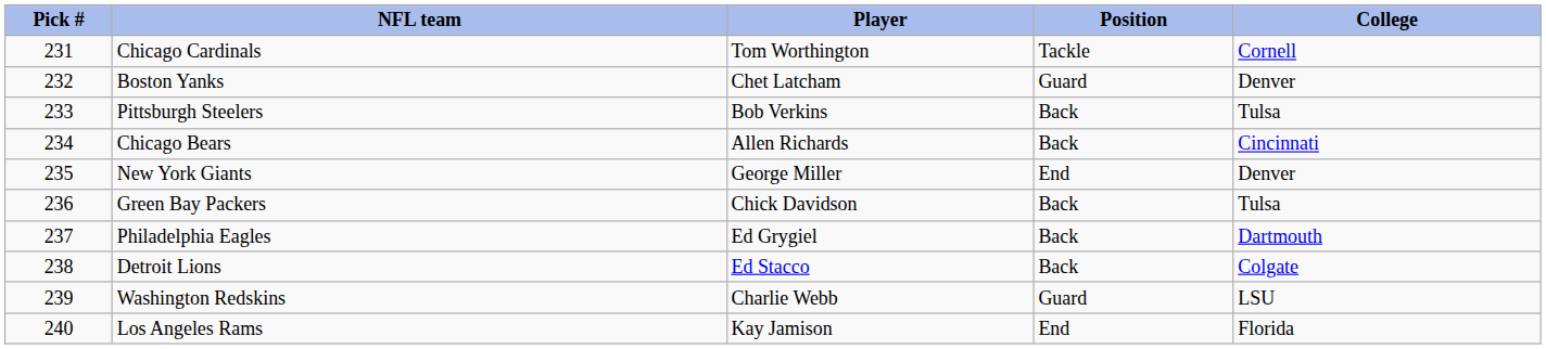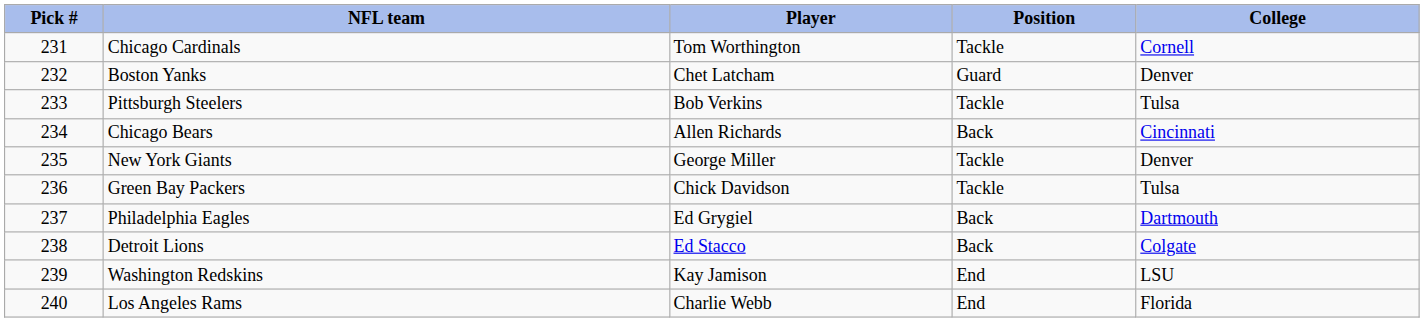 <table class="wikitable sortable sortable" style="width: 100%">
 <tr>
 <th style="background:#A8BDEC;" width=7%>Pick #</th>
 <th width=40% style="background:#A8BDEC;">NFL team</th>
 <th width=20% style="background:#A8BDEC;">Player</th>
 <th width=13% style="background:#A8BDEC;">Position</th>
 <th style="background:#A8BDEC;">College</th>
 </tr>
 <tr>
 <td align=center>231</td>
 <td>Chicago Cardinals</td>
 <td>Tom Worthington</td>
 <td>Tackle</td>
 <td><a href='#'>Cornell</a></td>
 </tr>
 <tr>
 <td align=center>232</td>
 <td>Boston Yanks</td>
 <td>Chet Latcham</td>
 <td>Guard</td>
 <td>Denver</td>
 </tr>
 <tr>
 <td align=center>233</td>
 <td>Pittsburgh Steelers</td>
 <td>Bob Verkins</td>
-<td>Back</td>
+<td>Tackle</td>
 <td>Tulsa</td>
 </tr>
 <tr>
 <td align=center>234</td>
 <td>Chicago Bears</td>
 <td>Allen Richards</td>
 <td>Back</td>
 <td><a href='#'>Cincinnati</a></td>
 </tr>
 <tr>
 <td align=center>235</td>
 <td>New York Giants</td>
 <td>George Miller</td>
-<td>End</td>
+<td>Tackle</td>
 <td>Denver</td>
 </tr>
 <tr>
 <td align=center>236</td>
 <td>Green Bay Packers</td>
 <td>Chick Davidson</td>
-<td>Back</td>
+<td>Tackle</td>
 <td>Tulsa</td>
 </tr>
 <tr>
 <td align=center>237</td>
 <td>Philadelphia Eagles</td>
 <td>Ed Grygiel</td>
 <td>Back</td>
 <td><a href='#'>Dartmouth</a></td>
 </tr>
 <tr>
 <td align=center>238</td>
 <td>Detroit Lions</td>
 <td><a href='#'>Ed Stacco</a></td>
 <td>Back</td>
 <td><a href='#'>Colgate</a></td>
 </tr>
 <tr>
 <td align=center>239</td>
 <td>Washington Redskins</td>
-<td>Charlie Webb</td>
-<td>Guard</td>
+<td>Kay Jamison</td>
+<td>End</td>
 <td>LSU</td>
 </tr>
 <tr>
 <td align=center>240</td>
 <td>Los Angeles Rams</td>
-<td>Kay Jamison</td>
+<td>Charlie Webb</td>
 <td>End</td>
 <td>Florida</td>
 </tr>
 </table>
